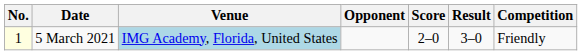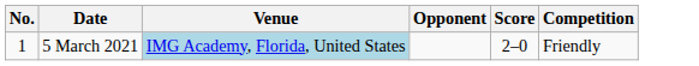 <table class="wikitable sortable">
 <tr>
 <th scope="col">No.</th>
 <th scope="col">Date</th>
 <th scope="col">Venue</th>
 <th scope="col">Opponent</th>
 <th scope="col">Score</th>
-<th scope="col">Result</th>
 <th scope="col">Competition</th>
 </tr>
 <tr>
-<td style="background: lightyellow; text-align:center">1</td>
+<td style="text-align:center">1</td>
 <td>5 March 2021</td>
 <td style="background: lightblue;"><a href='#'>IMG Academy</a>, <a href='#'>Florida</a>, United States</td>
 <td></td>
 <td style="text-align:center">2–0</td>
-<td style="text-align:center">3–0</td>
 <td>Friendly</td>
 </tr>
 </table>
